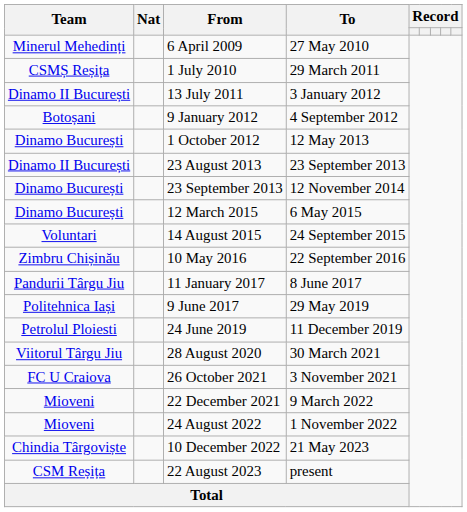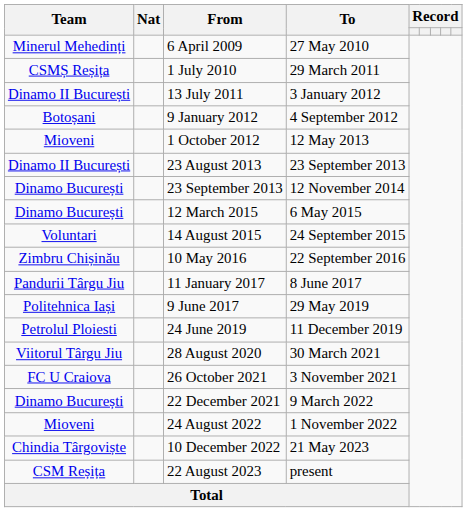 <table class="wikitable" style="text-align: center">
 <tr>
 <th rowspan="2">Team</th>
 <th rowspan="2">Nat</th>
 <th rowspan="2">From</th>
 <th rowspan="2">To</th>
 <th colspan="8">Record</th>
 </tr>
 <tr>
 <th></th>
 <th></th>
 <th></th>
 <th></th>
 <th></th>
 </tr>
 <tr>
 <td align=center><a href='#'>Minerul Mehedinți</a></td>
 <td></td>
 <td align="left">6 April 2009</td>
 <td align="left">27 May 2010<br></td>
 </tr>
 <tr>
 <td align=center><a href='#'>CSMȘ Reșița</a></td>
 <td></td>
 <td align="left">1 July 2010</td>
 <td align="left">29 March 2011<br></td>
 </tr>
 <tr>
 <td align=center><a href='#'>Dinamo II București</a></td>
 <td></td>
 <td align="left">13 July 2011</td>
 <td align="left">3 January 2012<br></td>
 </tr>
 <tr>
 <td align=center><a href='#'>Botoșani</a></td>
 <td></td>
 <td align="left">9 January 2012</td>
 <td align="left">4 September 2012<br></td>
 </tr>
 <tr>
-<td align=center><a href='#'>Dinamo București</a></td>
+<td align=center><a href='#'>Mioveni</a></td>
 <td></td>
 <td align="left">1 October 2012</td>
 <td align="left">12 May 2013<br></td>
 </tr>
 <tr>
 <td align=center><a href='#'>Dinamo II București</a></td>
 <td></td>
 <td align="left">23 August 2013</td>
 <td align="left">23 September 2013<br></td>
 </tr>
 <tr>
 <td align=center><a href='#'>Dinamo București</a></td>
 <td></td>
 <td align="left">23 September 2013</td>
 <td align="left">12 November 2014<br></td>
 </tr>
 <tr>
 <td align=center><a href='#'>Dinamo București</a></td>
 <td></td>
 <td align="left">12 March 2015</td>
 <td align="left">6 May 2015<br></td>
 </tr>
 <tr>
 <td align=center><a href='#'>Voluntari</a></td>
 <td></td>
 <td align="left">14 August 2015</td>
 <td align="left">24 September 2015<br></td>
 </tr>
 <tr>
 <td align=center><a href='#'>Zimbru Chișinău</a></td>
 <td></td>
 <td align="left">10 May 2016</td>
 <td align="left">22 September 2016<br></td>
 </tr>
 <tr>
 <td align=center><a href='#'>Pandurii Târgu Jiu</a></td>
 <td></td>
 <td align="left">11 January 2017</td>
 <td align="left">8 June 2017<br></td>
 </tr>
 <tr>
 <td align=center><a href='#'>Politehnica Iași</a></td>
 <td></td>
 <td align="left">9 June 2017</td>
 <td align="left">29 May 2019<br></td>
 </tr>
 <tr>
 <td align=center><a href='#'>Petrolul Ploiesti</a></td>
 <td></td>
 <td align="left">24 June 2019</td>
 <td align="left">11 December 2019<br></td>
 </tr>
 <tr>
 <td align=center><a href='#'>Viitorul Târgu Jiu</a></td>
 <td></td>
 <td align="left">28 August 2020</td>
 <td align="left">30 March 2021<br></td>
 </tr>
 <tr>
 <td align=center><a href='#'>FC U Craiova</a></td>
 <td></td>
 <td align="left">26 October 2021</td>
 <td align="left">3 November 2021<br></td>
 </tr>
 <tr>
-<td align=center><a href='#'>Mioveni</a></td>
+<td align=center><a href='#'>Dinamo București</a></td>
 <td></td>
 <td align="left">22 December 2021</td>
 <td align="left">9 March 2022<br></td>
 </tr>
 <tr>
 <td align=center><a href='#'>Mioveni</a></td>
 <td></td>
 <td align="left">24 August 2022</td>
 <td align="left">1 November 2022<br></td>
 </tr>
 <tr>
 <td align=center><a href='#'>Chindia Târgoviște</a></td>
 <td></td>
 <td align="left">10 December 2022</td>
 <td align="left">21 May 2023<br></td>
 </tr>
 <tr>
 <td align=center><a href='#'>CSM Reșița</a></td>
 <td></td>
 <td align="left">22 August 2023</td>
 <td align="left">present<br></td>
 </tr>
 <tr>
 <th colspan="4">Total<br></th>
 </tr>
 </table>
